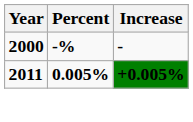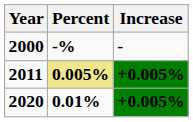 <table class="wikitable">
 <tr>
 <th><strong>Year</strong></th>
 <th><strong>Percent</strong></th>
 <th><strong>Increase</strong></th>
 </tr>
 <tr>
 <td><strong>2000</strong></td>
 <td><strong>-%</strong></td>
 <td style="background:"><strong>-</strong></td>
 </tr>
 <tr>
 <td><strong>2011</strong></td>
-<td><strong>0.005%</strong></td>
+<td style="background: khaki;"><strong>0.005%</strong></td>
+<td style="background: green"><strong>+0.005%</strong></td>
+</tr>
+<tr>
+<td><strong>2020</strong></td>
+<td><strong>0.01%</strong></td>
 <td style="background: green"><strong>+0.005%</strong></td>
 </tr>
 </table>
